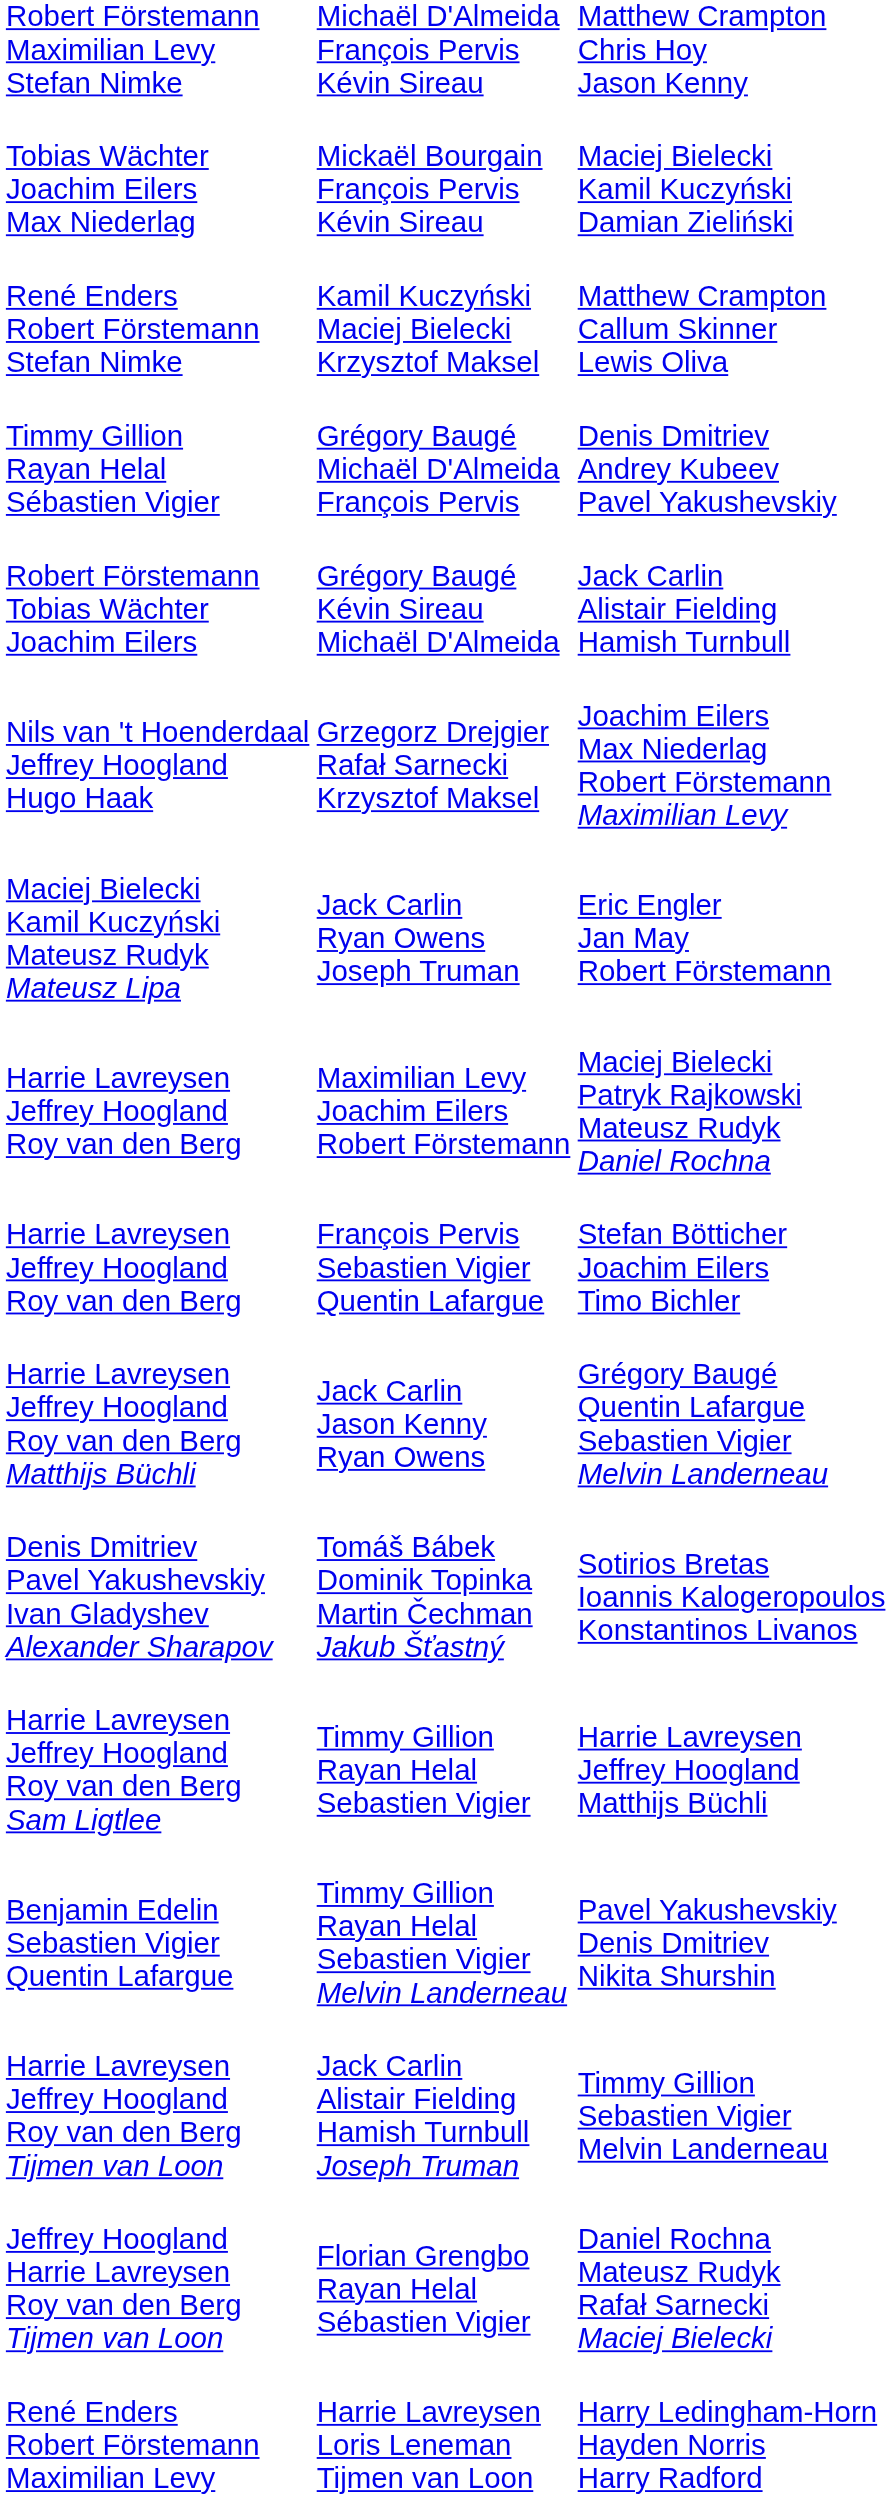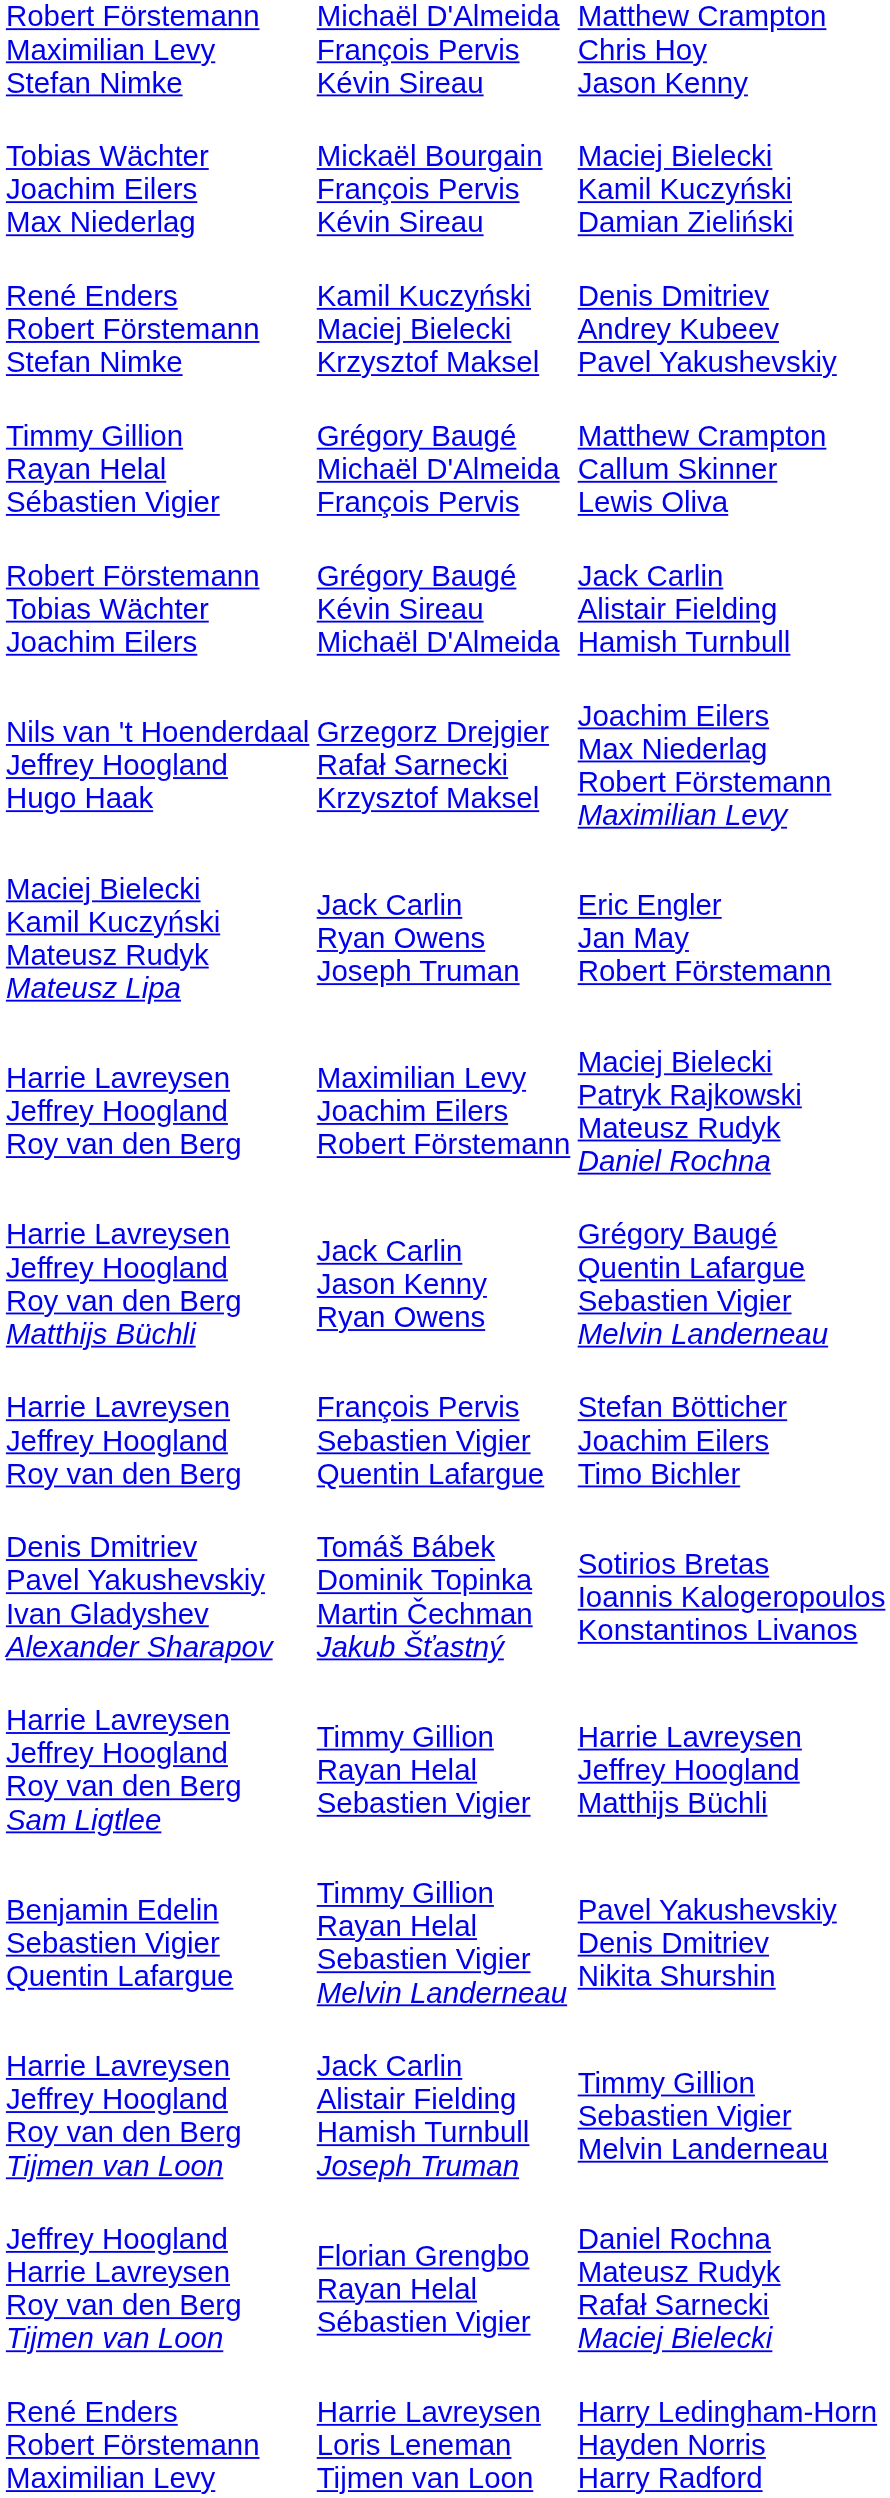 <table>
 <tr>
 <td><br></td>
 <td><br><a href='#'>Robert Förstemann</a><br><a href='#'>Maximilian Levy</a><br><a href='#'>Stefan Nimke</a></td>
 <td><br><a href='#'>Michaël D'Almeida</a><br><a href='#'>François Pervis</a><br><a href='#'>Kévin Sireau</a></td>
 <td><br><a href='#'>Matthew Crampton</a><br><a href='#'>Chris Hoy</a><br><a href='#'>Jason Kenny</a></td>
 </tr>
 <tr>
 <td><br></td>
 <td><br><a href='#'>Tobias Wächter</a><br> <a href='#'>Joachim Eilers</a><br><a href='#'>Max Niederlag</a></td>
 <td><br><a href='#'>Mickaël Bourgain</a><br><a href='#'>François Pervis</a><br><a href='#'>Kévin Sireau</a></td>
 <td><br><a href='#'>Maciej Bielecki</a><br><a href='#'>Kamil Kuczyński</a><br><a href='#'>Damian Zieliński</a></td>
 </tr>
 <tr>
 <td><br></td>
 <td><br><a href='#'>René Enders</a><br><a href='#'>Robert Förstemann</a><br><a href='#'>Stefan Nimke</a></td>
 <td><br><a href='#'>Kamil Kuczyński</a><br> <a href='#'>Maciej Bielecki</a><br><a href='#'>Krzysztof Maksel</a></td>
-<td><br><a href='#'>Matthew Crampton</a><br> <a href='#'>Callum Skinner</a><br><a href='#'>Lewis Oliva</a></td>
+<td><br><a href='#'>Denis Dmitriev</a><br><a href='#'>Andrey Kubeev</a><br><a href='#'>Pavel Yakushevskiy</a></td>
 </tr>
 <tr>
 <td><br></td>
 <td><br><a href='#'>Timmy Gillion</a><br><a href='#'>Rayan Helal</a><br><a href='#'>Sébastien Vigier</a></td>
 <td><br><a href='#'>Grégory Baugé</a><br><a href='#'>Michaël D'Almeida</a><br><a href='#'>François Pervis</a></td>
-<td><br><a href='#'>Denis Dmitriev</a><br><a href='#'>Andrey Kubeev</a><br><a href='#'>Pavel Yakushevskiy</a></td>
+<td><br><a href='#'>Matthew Crampton</a><br> <a href='#'>Callum Skinner</a><br><a href='#'>Lewis Oliva</a></td>
 </tr>
 <tr>
 <td><br></td>
 <td><br><a href='#'>Robert Förstemann</a><br><a href='#'>Tobias Wächter</a><br><a href='#'>Joachim Eilers</a></td>
 <td><br><a href='#'>Grégory Baugé</a><br><a href='#'>Kévin Sireau</a><br><a href='#'>Michaël D'Almeida</a></td>
 <td><br><a href='#'>Jack Carlin</a><br><a href='#'>Alistair Fielding</a><br><a href='#'>Hamish Turnbull</a></td>
 </tr>
 <tr>
 <td><br></td>
 <td><br><a href='#'>Nils van 't Hoenderdaal</a><br><a href='#'>Jeffrey Hoogland</a><br><a href='#'>Hugo Haak</a></td>
 <td><br><a href='#'>Grzegorz Drejgier</a><br><a href='#'>Rafał Sarnecki</a><br><a href='#'>Krzysztof Maksel</a></td>
 <td><br><a href='#'>Joachim Eilers</a><br><a href='#'>Max Niederlag</a><br><a href='#'>Robert Förstemann</a><br><em><a href='#'>Maximilian Levy</a></em></td>
 </tr>
 <tr>
 <td><br></td>
 <td><br><a href='#'>Maciej Bielecki</a><br><a href='#'>Kamil Kuczyński</a><br><a href='#'>Mateusz Rudyk</a><br><em><a href='#'>Mateusz Lipa</a></em></td>
 <td><br><a href='#'>Jack Carlin</a><br><a href='#'>Ryan Owens</a><br><a href='#'>Joseph Truman</a></td>
 <td><br><a href='#'>Eric Engler</a><br><a href='#'>Jan May</a><br><a href='#'>Robert Förstemann</a></td>
 </tr>
 <tr>
 <td><br></td>
 <td><br><a href='#'>Harrie Lavreysen</a><br><a href='#'>Jeffrey Hoogland</a><br><a href='#'>Roy van den Berg</a></td>
 <td><br><a href='#'>Maximilian Levy</a><br><a href='#'>Joachim Eilers</a><br><a href='#'>Robert Förstemann</a></td>
 <td><br><a href='#'>Maciej Bielecki</a><br><a href='#'>Patryk Rajkowski</a><br><a href='#'>Mateusz Rudyk</a><br><em><a href='#'>Daniel Rochna</a></em></td>
 </tr>
 <tr>
 <td><br></td>
+<td><br><a href='#'>Harrie Lavreysen</a><br><a href='#'>Jeffrey Hoogland</a><br><a href='#'>Roy van den Berg</a><br><em><a href='#'>Matthijs Büchli</a></em></td>
+<td><br><a href='#'>Jack Carlin</a><br><a href='#'>Jason Kenny</a><br><a href='#'>Ryan Owens</a></td>
+<td><br><a href='#'>Grégory Baugé</a><br><a href='#'>Quentin Lafargue</a><br><a href='#'>Sebastien Vigier</a><br><em><a href='#'>Melvin Landerneau</a></em></td>
+</tr>
+<tr>
+<td><br></td>
 <td><br><a href='#'>Harrie Lavreysen</a><br><a href='#'>Jeffrey Hoogland</a><br><a href='#'>Roy van den Berg</a></td>
 <td><br><a href='#'>François Pervis</a><br><a href='#'>Sebastien Vigier</a><br><a href='#'>Quentin Lafargue</a></td>
 <td><br><a href='#'>Stefan Bötticher</a><br><a href='#'>Joachim Eilers</a><br><a href='#'>Timo Bichler</a></td>
-</tr>
-<tr>
-<td><br></td>
-<td><br><a href='#'>Harrie Lavreysen</a><br><a href='#'>Jeffrey Hoogland</a><br><a href='#'>Roy van den Berg</a><br><em><a href='#'>Matthijs Büchli</a></em></td>
-<td><br><a href='#'>Jack Carlin</a><br><a href='#'>Jason Kenny</a><br><a href='#'>Ryan Owens</a></td>
-<td><br><a href='#'>Grégory Baugé</a><br><a href='#'>Quentin Lafargue</a><br><a href='#'>Sebastien Vigier</a><br><em><a href='#'>Melvin Landerneau</a></em></td>
 </tr>
 <tr>
 <td><br></td>
 <td><br><a href='#'>Denis Dmitriev</a><br><a href='#'>Pavel Yakushevskiy</a><br><a href='#'>Ivan Gladyshev</a><br><em><a href='#'>Alexander Sharapov</a></em></td>
 <td><br><a href='#'>Tomáš Bábek</a><br><a href='#'>Dominik Topinka</a><br><a href='#'>Martin Čechman</a><br><em><a href='#'>Jakub Šťastný</a></em></td>
 <td><br><a href='#'>Sotirios Bretas</a><br><a href='#'>Ioannis Kalogeropoulos</a><br><a href='#'>Konstantinos Livanos</a></td>
 </tr>
 <tr>
 <td><br></td>
 <td><br><a href='#'>Harrie Lavreysen</a><br><a href='#'>Jeffrey Hoogland</a><br><a href='#'>Roy van den Berg</a><br><em><a href='#'>Sam Ligtlee</a></em></td>
 <td><br><a href='#'>Timmy Gillion</a><br><a href='#'>Rayan Helal</a><br><a href='#'>Sebastien Vigier</a></td>
 <td><br><a href='#'>Harrie Lavreysen</a><br><a href='#'>Jeffrey Hoogland</a><br><a href='#'>Matthijs Büchli</a></td>
 </tr>
 <tr>
 <td><br></td>
 <td><br><a href='#'>Benjamin Edelin</a><br><a href='#'>Sebastien Vigier</a><br><a href='#'>Quentin Lafargue</a></td>
 <td><br><a href='#'>Timmy Gillion</a><br><a href='#'>Rayan Helal</a><br><a href='#'>Sebastien Vigier</a><br><em><a href='#'>Melvin Landerneau</a></em></td>
 <td><br><a href='#'>Pavel Yakushevskiy</a><br><a href='#'>Denis Dmitriev</a><br><a href='#'>Nikita Shurshin</a></td>
 </tr>
 <tr>
 <td><br></td>
 <td><br><a href='#'>Harrie Lavreysen</a><br><a href='#'>Jeffrey Hoogland</a><br><a href='#'>Roy van den Berg</a><br><em><a href='#'>Tijmen van Loon</a></em></td>
 <td><br><a href='#'>Jack Carlin</a><br><a href='#'>Alistair Fielding</a><br><a href='#'>Hamish Turnbull</a><br><em><a href='#'>Joseph Truman</a></em></td>
 <td><br><a href='#'>Timmy Gillion</a><br><a href='#'>Sebastien Vigier</a><br><a href='#'>Melvin Landerneau</a></td>
 </tr>
 <tr>
 <td><br></td>
 <td><br><a href='#'>Jeffrey Hoogland</a><br><a href='#'>Harrie Lavreysen</a><br><a href='#'>Roy van den Berg</a><br><em><a href='#'>Tijmen van Loon</a></em></td>
 <td><br><a href='#'>Florian Grengbo</a><br><a href='#'>Rayan Helal</a><br><a href='#'>Sébastien Vigier</a></td>
 <td><br><a href='#'>Daniel Rochna</a><br><a href='#'>Mateusz Rudyk</a><br><a href='#'>Rafał Sarnecki</a><br><em><a href='#'>Maciej Bielecki</a></em></td>
 </tr>
 <tr>
 <td><br></td>
 <td><br><a href='#'>René Enders</a><br><a href='#'>Robert Förstemann</a><br><a href='#'>Maximilian Levy</a></td>
 <td><br><a href='#'>Harrie Lavreysen</a><br><a href='#'>Loris Leneman</a><br><a href='#'>Tijmen van Loon</a></td>
 <td><br><a href='#'>Harry Ledingham-Horn</a><br><a href='#'>Hayden Norris</a><br><a href='#'>Harry Radford</a></td>
 </tr>
 </table>
